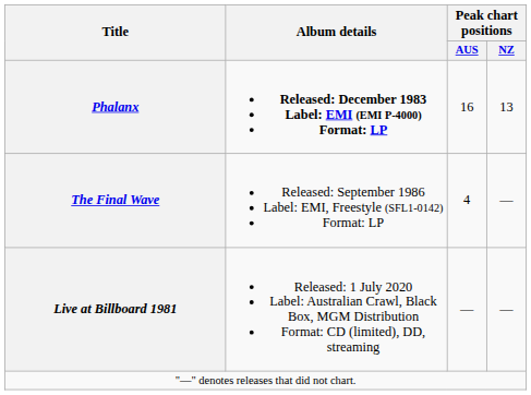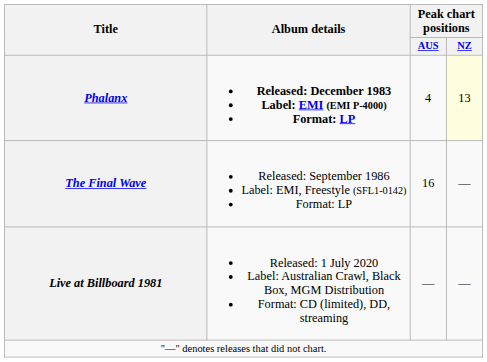 <table class="wikitable plainrowheaders" style="text-align:center;">
 <tr>
 <th scope="col" rowspan="2" style="width:16em;">Title</th>
 <th scope="col" rowspan="2" style="width:16em;">Album details</th>
 <th scope="col" colspan="2">Peak chart<br>positions</th>
 </tr>
 <tr>
 <th style="width:3em;font-size:85%"><a href='#'>AUS</a><br></th>
 <th style="width:3em;font-size:85%"><a href='#'>NZ</a><br></th>
 </tr>
 <tr>
 <th scope="row"><em><a href='#'>Phalanx</a></em></th>
 <td><strong><br><ul><li>Released: December 1983</li><li>Label: <a href='#'>EMI</a> <small>(EMI P-4000)</small></li><li>Format: <a href='#'>LP</a></li></ul></strong></td>
-<td>16</td>
-<td>13</td>
+<td>4</td>
+<td style="background: lightyellow;">13</td>
 </tr>
 <tr>
 <th scope="row"><em><a href='#'>The Final Wave</a></em></th>
 <td><br><ul><li>Released: September 1986</li><li>Label: EMI, Freestyle <small>(SFL1-0142)</small></li><li>Format: LP</li></ul></td>
-<td>4</td>
+<td>16</td>
 <td>—</td>
 </tr>
 <tr>
 <th scope="row"><em>Live at Billboard 1981</em></th>
 <td><br><ul><li>Released: 1 July 2020</li><li>Label: Australian Crawl, Black Box, MGM Distribution</li><li>Format: CD (limited), DD, streaming</li></ul></td>
 <td>—</td>
 <td>—</td>
 </tr>
 <tr>
 <td colspan="5" style="font-size:85%">"—" denotes releases that did not chart.</td>
 </tr>
 </table>
